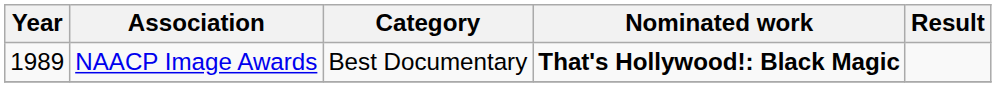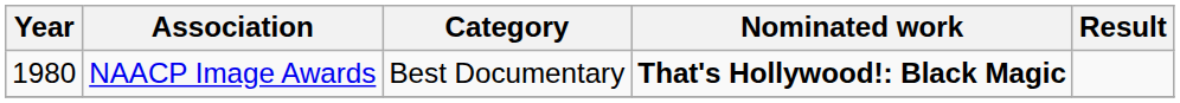 <table class="wikitable">
 <tr>
 <th>Year</th>
 <th>Association</th>
 <th>Category</th>
 <th>Nominated work</th>
 <th>Result</th>
 </tr>
 <tr>
-<td>1989</td>
+<td>1980</td>
 <td><a href='#'>NAACP Image Awards</a></td>
 <td>Best Documentary</td>
 <td><strong>That's Hollywood!: Black Magic</strong></td>
 <td></td>
 </tr>
 <tr>
 </tr>
 </table>
